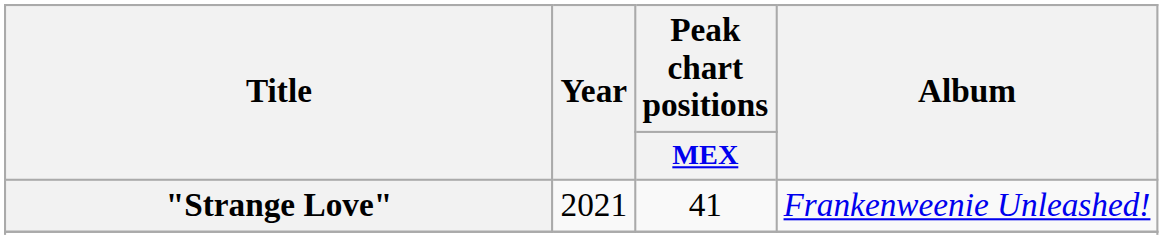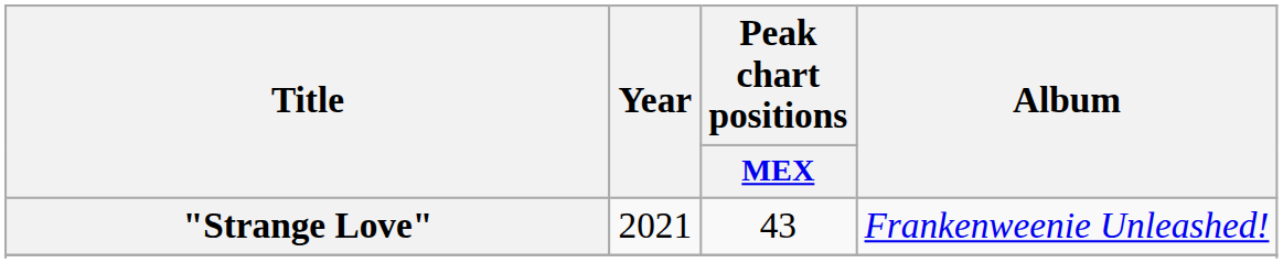 <table class="wikitable plainrowheaders" style="text-align:center;">
 <tr>
 <th scope="col" rowspan="2" style="width:16em;">Title</th>
 <th scope="col" rowspan="2" style="width:1em;">Year</th>
 <th scope="col" colspan="1">Peak chart positions</th>
 <th scope="col" rowspan="2">Album</th>
 </tr>
 <tr>
 <th scope="col" style="width:3em;font-size:85%;"><a href='#'>MEX</a><br></th>
 </tr>
 <tr>
 <th scope="row">"Strange Love"</th>
 <td>2021</td>
-<td>41</td>
+<td>43</td>
 <td><em><a href='#'>Frankenweenie Unleashed!</a></em></td>
 </tr>
 <tr>
 </tr>
 <tr>
 </tr>
 </table>
